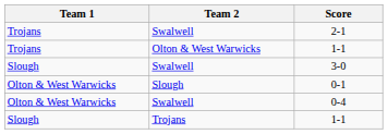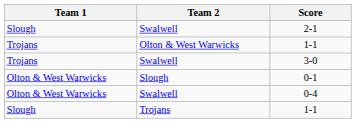 <table class="wikitable" style="font-size: 100%">
 <tr>
 <th width=200>Team 1</th>
 <th width=200>Team 2</th>
 <th width=120>Score</th>
 </tr>
 <tr>
-<td><a href='#'>Trojans</a></td>
+<td><a href='#'>Slough</a></td>
 <td><a href='#'>Swalwell</a></td>
 <td align=center>2-1</td>
 </tr>
 <tr>
 <td><a href='#'>Trojans</a></td>
 <td><a href='#'>Olton & West Warwicks</a></td>
 <td align=center>1-1</td>
 </tr>
 <tr>
-<td><a href='#'>Slough</a></td>
+<td><a href='#'>Trojans</a></td>
 <td><a href='#'>Swalwell</a></td>
 <td align=center>3-0</td>
 </tr>
 <tr>
 <td><a href='#'>Olton & West Warwicks</a></td>
 <td><a href='#'>Slough</a></td>
 <td align=center>0-1</td>
 </tr>
 <tr>
 <td><a href='#'>Olton & West Warwicks</a></td>
 <td><a href='#'>Swalwell</a></td>
 <td align=center>0-4</td>
 </tr>
 <tr>
 <td><a href='#'>Slough</a></td>
 <td><a href='#'>Trojans</a></td>
 <td align=center>1-1</td>
 </tr>
 </table>
